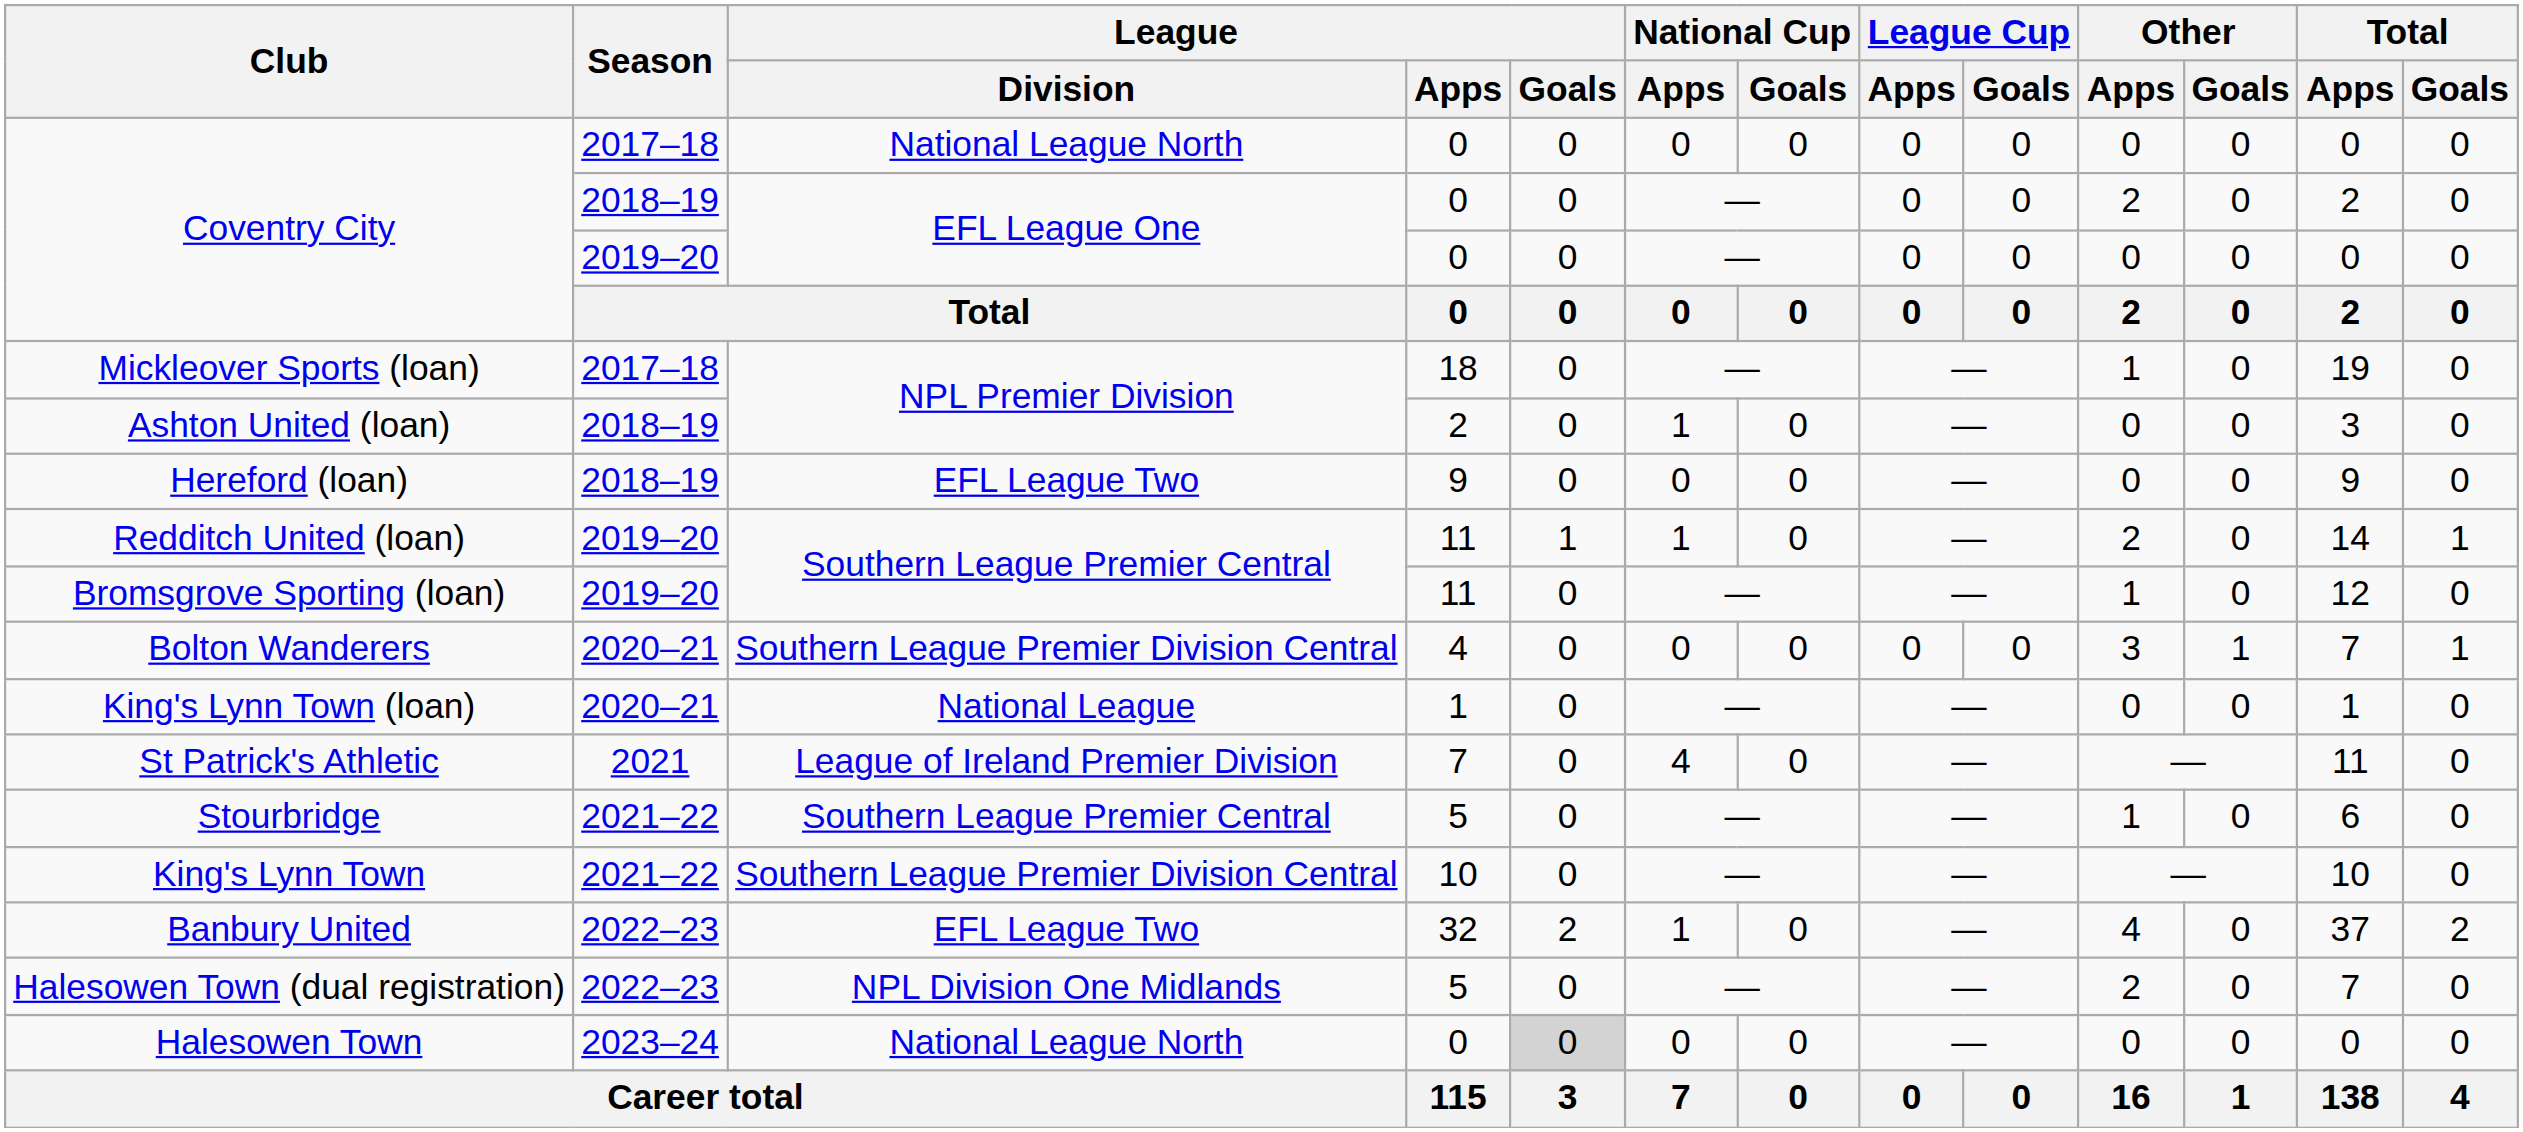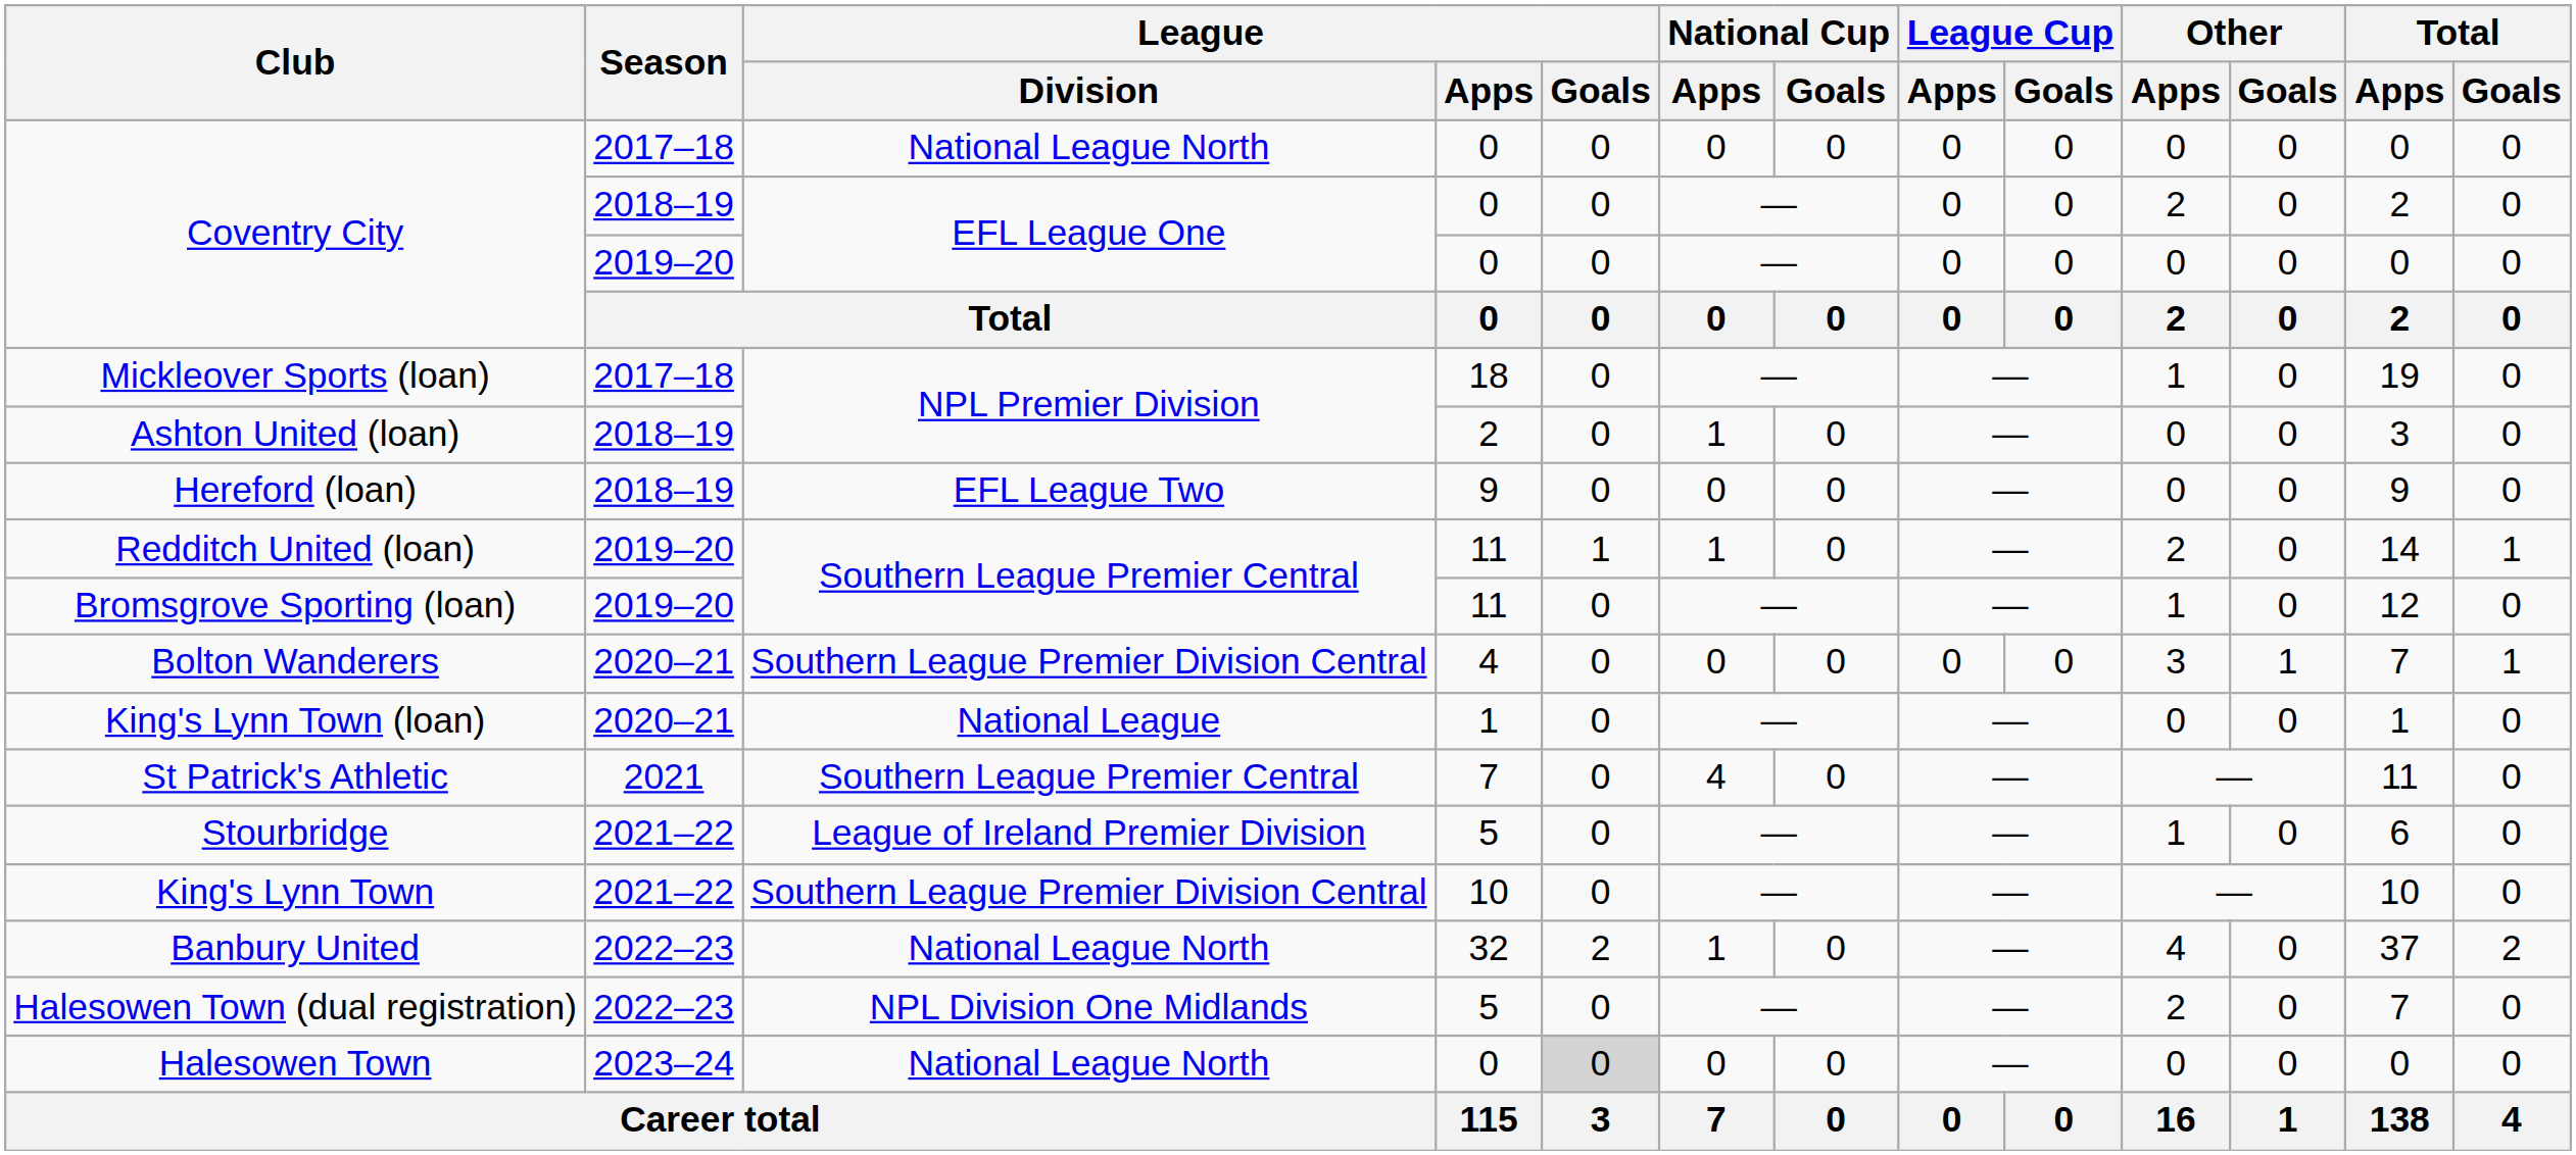 <table class="wikitable" style="text-align: center">
 <tr>
 <th rowspan="2">Club</th>
 <th rowspan="2">Season</th>
 <th colspan="3">League</th>
 <th colspan="2">National Cup</th>
 <th colspan="2"><a href='#'>League Cup</a></th>
 <th colspan="2">Other</th>
 <th colspan="2">Total</th>
 </tr>
 <tr>
 <th>Division</th>
 <th>Apps</th>
 <th>Goals</th>
 <th>Apps</th>
 <th>Goals</th>
 <th>Apps</th>
 <th>Goals</th>
 <th>Apps</th>
 <th>Goals</th>
 <th>Apps</th>
 <th>Goals</th>
 </tr>
 <tr>
 <td rowspan=4><a href='#'>Coventry City</a></td>
 <td><a href='#'>2017–18</a></td>
 <td><a href='#'>National League North</a></td>
 <td>0</td>
 <td>0</td>
 <td>0</td>
 <td>0</td>
 <td>0</td>
 <td>0</td>
 <td>0</td>
 <td>0</td>
 <td>0</td>
 <td>0</td>
 </tr>
 <tr>
 <td><a href='#'>2018–19</a></td>
 <td rowspan=2><a href='#'>EFL League One</a></td>
 <td>0</td>
 <td>0</td>
 <td colspan="2">—</td>
 <td>0</td>
 <td>0</td>
 <td>2</td>
 <td>0</td>
 <td>2</td>
 <td>0</td>
 </tr>
 <tr>
 <td><a href='#'>2019–20</a></td>
 <td>0</td>
 <td>0</td>
 <td colspan="2">—</td>
 <td>0</td>
 <td>0</td>
 <td>0</td>
 <td>0</td>
 <td>0</td>
 <td>0</td>
 </tr>
 <tr>
 <th colspan="2">Total</th>
 <th>0</th>
 <th>0</th>
 <th>0</th>
 <th>0</th>
 <th>0</th>
 <th>0</th>
 <th>2</th>
 <th>0</th>
 <th>2</th>
 <th>0</th>
 </tr>
 <tr>
 <td><a href='#'>Mickleover Sports</a> (loan)</td>
 <td><a href='#'>2017–18</a></td>
 <td rowspan=2><a href='#'>NPL Premier Division</a></td>
 <td>18</td>
 <td>0</td>
 <td colspan="2">—</td>
 <td colspan="2">—</td>
 <td>1</td>
 <td>0</td>
 <td>19</td>
 <td>0</td>
 </tr>
 <tr>
 <td><a href='#'>Ashton United</a> (loan)</td>
 <td><a href='#'>2018–19</a></td>
 <td>2</td>
 <td>0</td>
 <td>1</td>
 <td>0</td>
 <td colspan="2">—</td>
 <td>0</td>
 <td>0</td>
 <td>3</td>
 <td>0</td>
 </tr>
 <tr>
 <td><a href='#'>Hereford</a> (loan)</td>
 <td><a href='#'>2018–19</a></td>
 <td><a href='#'>EFL League Two</a></td>
 <td>9</td>
 <td>0</td>
 <td>0</td>
 <td>0</td>
 <td colspan="2">—</td>
 <td>0</td>
 <td>0</td>
 <td>9</td>
 <td>0</td>
 </tr>
 <tr>
 <td><a href='#'>Redditch United</a> (loan)</td>
 <td><a href='#'>2019–20</a></td>
 <td rowspan=2><a href='#'>Southern League Premier Central</a></td>
 <td>11</td>
 <td>1</td>
 <td>1</td>
 <td>0</td>
 <td colspan="2">—</td>
 <td>2</td>
 <td>0</td>
 <td>14</td>
 <td>1</td>
 </tr>
 <tr>
 <td><a href='#'>Bromsgrove Sporting</a> (loan)</td>
 <td><a href='#'>2019–20</a></td>
 <td>11</td>
 <td>0</td>
 <td colspan="2">—</td>
 <td colspan="2">—</td>
 <td>1</td>
 <td>0</td>
 <td>12</td>
 <td>0</td>
 </tr>
 <tr>
 <td><a href='#'>Bolton Wanderers</a></td>
 <td><a href='#'>2020–21</a></td>
 <td><a href='#'>Southern League Premier Division Central</a></td>
 <td>4</td>
 <td>0</td>
 <td>0</td>
 <td>0</td>
 <td>0</td>
 <td>0</td>
 <td>3</td>
 <td>1</td>
 <td>7</td>
 <td>1</td>
 </tr>
 <tr>
 <td><a href='#'>King's Lynn Town</a> (loan)</td>
 <td><a href='#'>2020–21</a></td>
 <td><a href='#'>National League</a></td>
 <td>1</td>
 <td>0</td>
 <td colspan="2">—</td>
 <td colspan="2">—</td>
 <td>0</td>
 <td>0</td>
 <td>1</td>
 <td>0</td>
 </tr>
 <tr>
 <td><a href='#'>St Patrick's Athletic</a></td>
 <td><a href='#'>2021</a></td>
-<td><a href='#'>League of Ireland Premier Division</a></td>
+<td><a href='#'>Southern League Premier Central</a></td>
 <td>7</td>
 <td>0</td>
 <td>4</td>
 <td>0</td>
 <td colspan="2">—</td>
 <td colspan="2">—</td>
 <td>11</td>
 <td>0</td>
 </tr>
 <tr>
 <td><a href='#'>Stourbridge</a></td>
 <td><a href='#'>2021–22</a></td>
-<td><a href='#'>Southern League Premier Central</a></td>
+<td><a href='#'>League of Ireland Premier Division</a></td>
 <td>5</td>
 <td>0</td>
 <td colspan="2">—</td>
 <td colspan="2">—</td>
 <td>1</td>
 <td>0</td>
 <td>6</td>
 <td>0</td>
 </tr>
 <tr>
 <td><a href='#'>King's Lynn Town</a></td>
 <td><a href='#'>2021–22</a></td>
 <td><a href='#'>Southern League Premier Division Central</a></td>
 <td>10</td>
 <td>0</td>
 <td colspan="2">—</td>
 <td colspan="2">—</td>
 <td colspan="2">—</td>
 <td>10</td>
 <td>0</td>
 </tr>
 <tr>
 <td><a href='#'>Banbury United</a></td>
 <td><a href='#'>2022–23</a></td>
-<td><a href='#'>EFL League Two</a></td>
+<td><a href='#'>National League North</a></td>
 <td>32</td>
 <td>2</td>
 <td>1</td>
 <td>0</td>
 <td colspan="2">—</td>
 <td>4</td>
 <td>0</td>
 <td>37</td>
 <td>2</td>
 </tr>
 <tr>
 <td><a href='#'>Halesowen Town</a> (dual registration)</td>
 <td><a href='#'>2022–23</a></td>
 <td><a href='#'>NPL Division One Midlands</a></td>
 <td>5</td>
 <td>0</td>
 <td colspan="2">—</td>
 <td colspan="2">—</td>
 <td>2</td>
 <td>0</td>
 <td>7</td>
 <td>0</td>
 </tr>
 <tr>
 <td><a href='#'>Halesowen Town</a></td>
 <td><a href='#'>2023–24</a></td>
 <td><a href='#'>National League North</a></td>
 <td>0</td>
 <td style="background: lightgrey;">0</td>
 <td>0</td>
 <td>0</td>
 <td colspan="2">—</td>
 <td>0</td>
 <td>0</td>
 <td>0</td>
 <td>0</td>
 </tr>
 <tr>
 <th colspan="3">Career total</th>
 <th>115</th>
 <th>3</th>
 <th>7</th>
 <th>0</th>
 <th>0</th>
 <th>0</th>
 <th>16</th>
 <th>1</th>
 <th>138</th>
 <th>4</th>
 </tr>
 </table>
